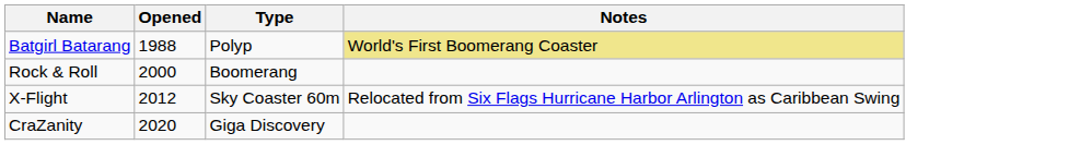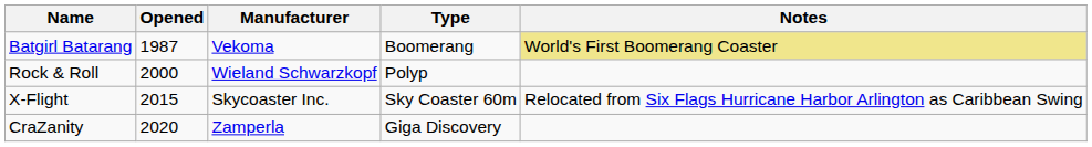 <table class="wikitable sortable">
 <tr>
 <th>Name</th>
 <th>Opened</th>
+<th>Manufacturer</th>
 <th>Type</th>
 <th>Notes</th>
 </tr>
 <tr>
 <td><a href='#'>Batgirl Batarang</a></td>
-<td>1988</td>
-<td>Polyp</td>
+<td>1987</td>
+<td><a href='#'>Vekoma</a></td>
+<td>Boomerang</td>
 <td style="background: khaki;">World's First Boomerang Coaster</td>
 </tr>
 <tr>
 <td>Rock & Roll</td>
 <td>2000</td>
-<td>Boomerang</td>
+<td><a href='#'>Wieland Schwarzkopf</a></td>
+<td>Polyp</td>
 <td></td>
 </tr>
 <tr>
 <td>X-Flight</td>
-<td>2012</td>
+<td>2015</td>
+<td>Skycoaster Inc.</td>
 <td>Sky Coaster 60m</td>
 <td>Relocated from <a href='#'>Six Flags Hurricane Harbor Arlington</a> as Caribbean Swing</td>
 </tr>
 <tr>
 <td>CraZanity</td>
 <td>2020</td>
+<td><a href='#'>Zamperla</a></td>
 <td>Giga Discovery</td>
 <td></td>
 </tr>
 </table>
